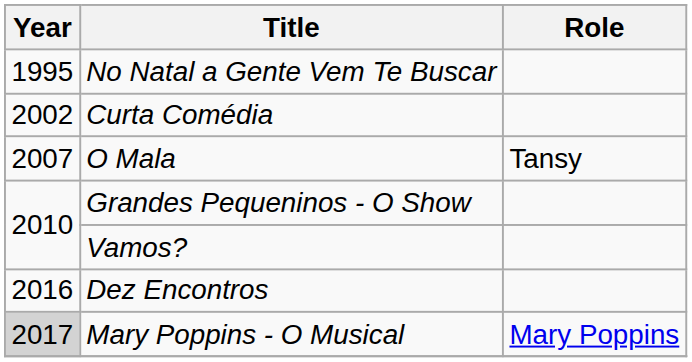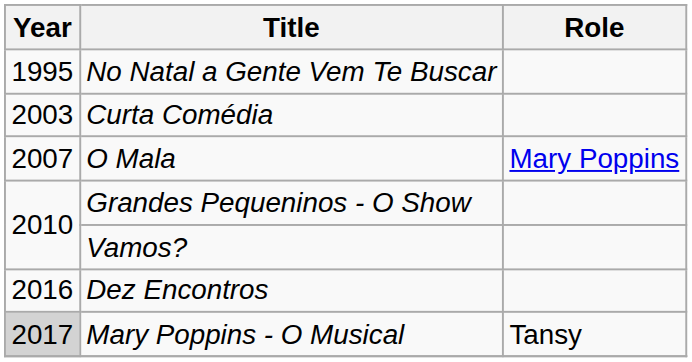 <table class="wikitable" style="font-size: 90%;">
 <tr>
 <th>Year</th>
 <th>Title</th>
 <th>Role</th>
 </tr>
 <tr>
 <td>1995</td>
 <td><em>No Natal a Gente Vem Te Buscar</em></td>
 <td></td>
 </tr>
 <tr>
-<td>2002</td>
+<td>2003</td>
 <td><em>Curta Comédia</em></td>
 <td></td>
 </tr>
 <tr>
 <td>2007</td>
 <td><em>O Mala</em></td>
-<td>Tansy</td>
+<td><a href='#'>Mary Poppins</a></td>
 </tr>
 <tr>
 <td rowspan="2">2010</td>
 <td><em>Grandes Pequeninos - O Show</em></td>
 <td></td>
 </tr>
 <tr>
 <td><em>Vamos?</em></td>
 <td></td>
 </tr>
 <tr>
 <td>2016</td>
 <td><em>Dez Encontros</em></td>
 <td></td>
 </tr>
 <tr>
 <td style="background: lightgrey;">2017</td>
 <td><em>Mary Poppins - O Musical</em></td>
-<td><a href='#'>Mary Poppins</a></td>
+<td>Tansy</td>
 </tr>
 <tr>
 </tr>
 </table>
